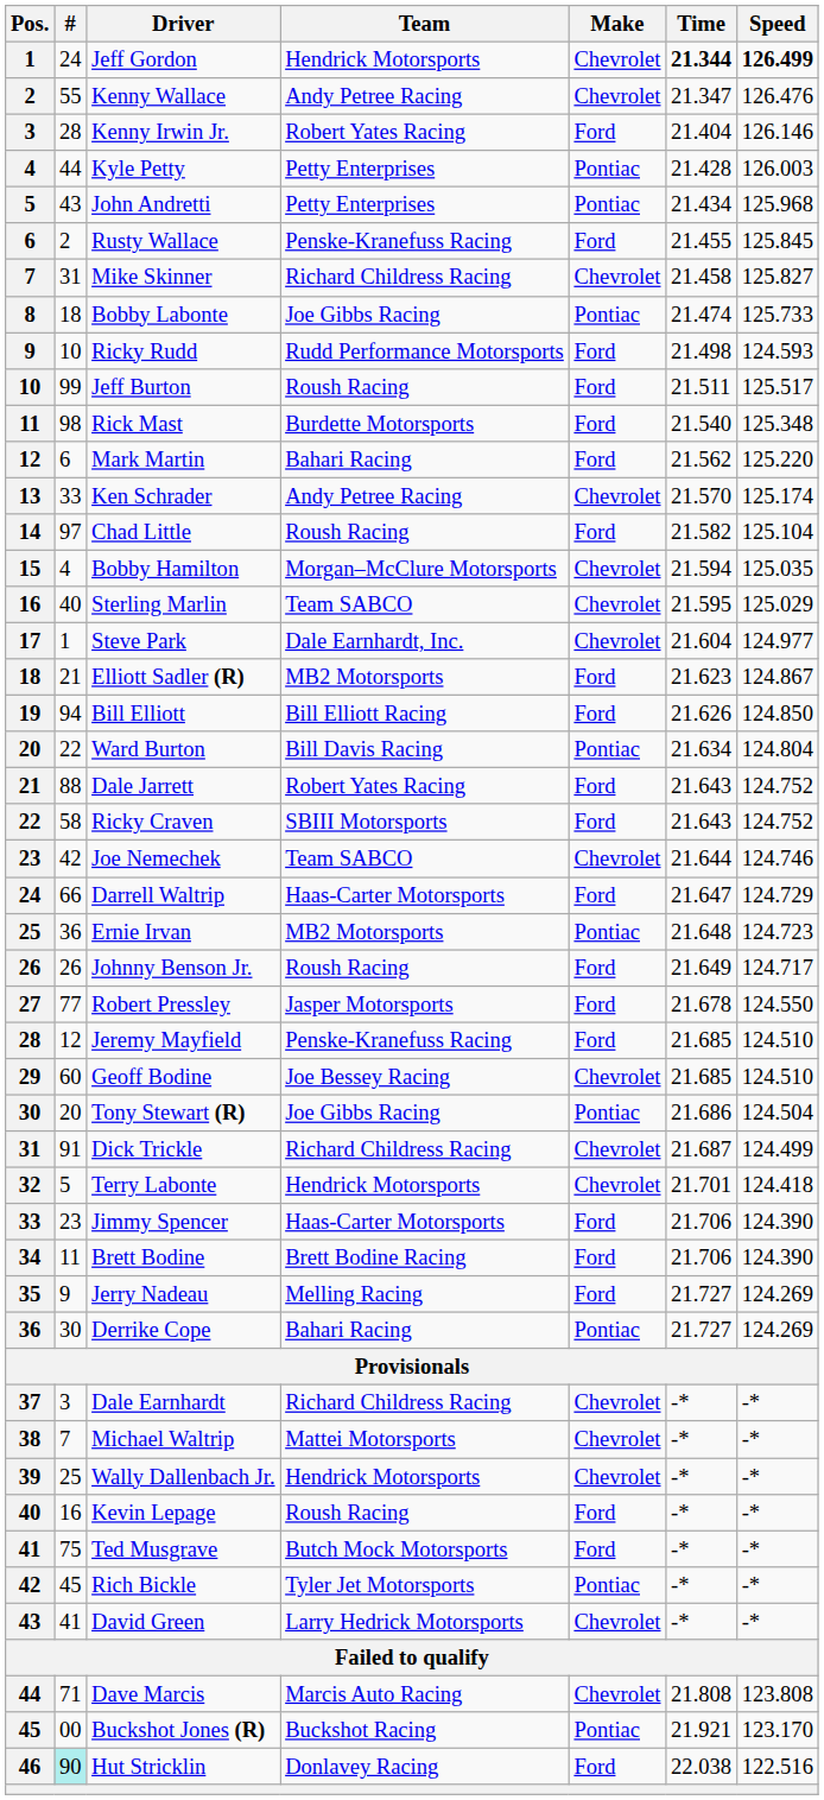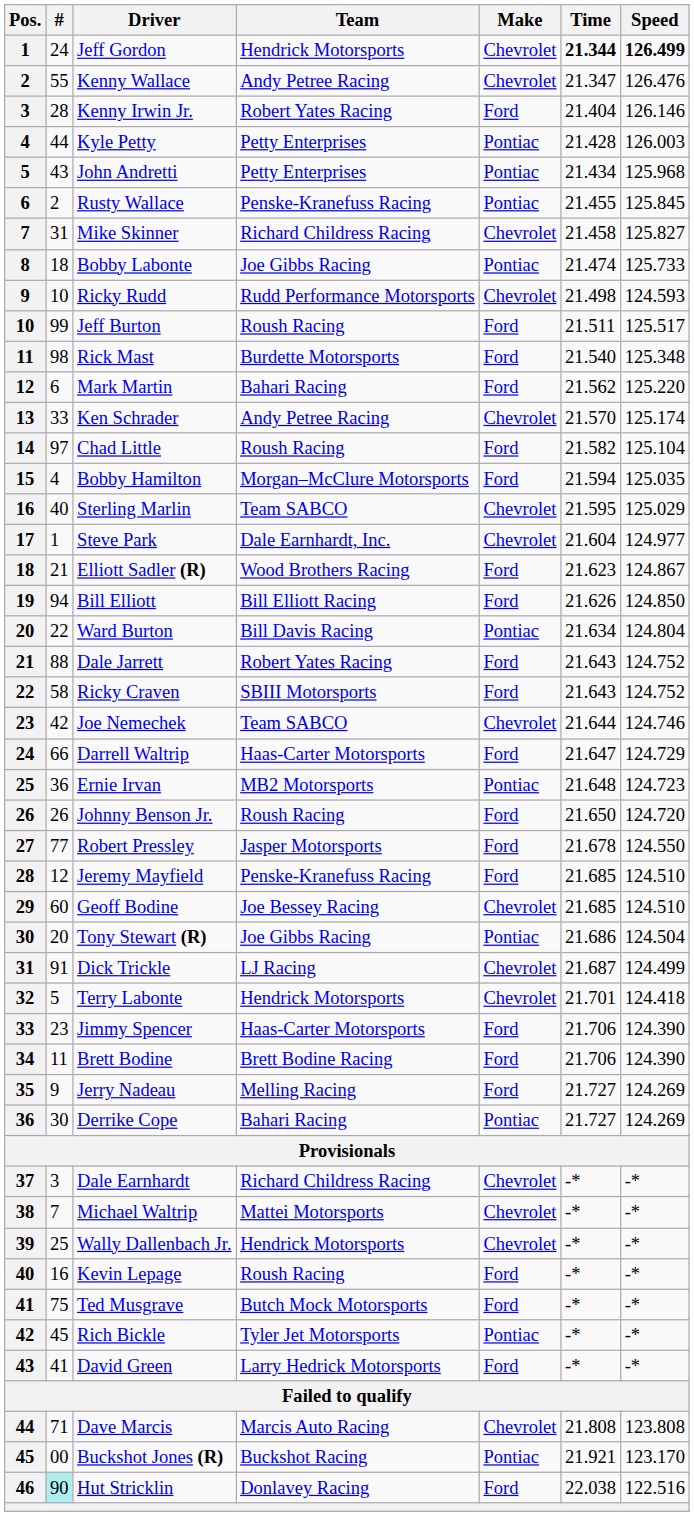 <table class="wikitable" style="font-size:95%">
 <tr>
 <th>Pos.</th>
 <th>#</th>
 <th>Driver</th>
 <th>Team</th>
 <th>Make</th>
 <th>Time</th>
 <th>Speed</th>
 </tr>
 <tr>
 <th>1</th>
 <td>24</td>
 <td><a href='#'>Jeff Gordon</a></td>
 <td><a href='#'>Hendrick Motorsports</a></td>
 <td><a href='#'>Chevrolet</a></td>
 <td><strong>21.344</strong></td>
 <td><strong>126.499</strong></td>
 </tr>
 <tr>
 <th>2</th>
 <td>55</td>
 <td><a href='#'>Kenny Wallace</a></td>
 <td><a href='#'>Andy Petree Racing</a></td>
 <td><a href='#'>Chevrolet</a></td>
 <td>21.347</td>
 <td>126.476</td>
 </tr>
 <tr>
 <th>3</th>
 <td>28</td>
 <td><a href='#'>Kenny Irwin Jr.</a></td>
 <td><a href='#'>Robert Yates Racing</a></td>
 <td><a href='#'>Ford</a></td>
 <td>21.404</td>
 <td>126.146</td>
 </tr>
 <tr>
 <th>4</th>
 <td>44</td>
 <td><a href='#'>Kyle Petty</a></td>
 <td><a href='#'>Petty Enterprises</a></td>
 <td><a href='#'>Pontiac</a></td>
 <td>21.428</td>
 <td>126.003</td>
 </tr>
 <tr>
 <th>5</th>
 <td>43</td>
 <td><a href='#'>John Andretti</a></td>
 <td><a href='#'>Petty Enterprises</a></td>
 <td><a href='#'>Pontiac</a></td>
 <td>21.434</td>
 <td>125.968</td>
 </tr>
 <tr>
 <th>6</th>
 <td>2</td>
 <td><a href='#'>Rusty Wallace</a></td>
 <td><a href='#'>Penske-Kranefuss Racing</a></td>
-<td><a href='#'>Ford</a></td>
+<td><a href='#'>Pontiac</a></td>
 <td>21.455</td>
 <td>125.845</td>
 </tr>
 <tr>
 <th>7</th>
 <td>31</td>
 <td><a href='#'>Mike Skinner</a></td>
 <td><a href='#'>Richard Childress Racing</a></td>
 <td><a href='#'>Chevrolet</a></td>
 <td>21.458</td>
 <td>125.827</td>
 </tr>
 <tr>
 <th>8</th>
 <td>18</td>
 <td><a href='#'>Bobby Labonte</a></td>
 <td><a href='#'>Joe Gibbs Racing</a></td>
 <td><a href='#'>Pontiac</a></td>
 <td>21.474</td>
 <td>125.733</td>
 </tr>
 <tr>
 <th>9</th>
 <td>10</td>
 <td><a href='#'>Ricky Rudd</a></td>
 <td><a href='#'>Rudd Performance Motorsports</a></td>
-<td><a href='#'>Ford</a></td>
+<td><a href='#'>Chevrolet</a></td>
 <td>21.498</td>
 <td>124.593</td>
 </tr>
 <tr>
 <th>10</th>
 <td>99</td>
 <td><a href='#'>Jeff Burton</a></td>
 <td><a href='#'>Roush Racing</a></td>
 <td><a href='#'>Ford</a></td>
 <td>21.511</td>
 <td>125.517</td>
 </tr>
 <tr>
 <th>11</th>
 <td>98</td>
 <td><a href='#'>Rick Mast</a></td>
 <td><a href='#'>Burdette Motorsports</a></td>
 <td><a href='#'>Ford</a></td>
 <td>21.540</td>
 <td>125.348</td>
 </tr>
 <tr>
 <th>12</th>
 <td>6</td>
 <td><a href='#'>Mark Martin</a></td>
 <td><a href='#'>Bahari Racing</a></td>
 <td><a href='#'>Ford</a></td>
 <td>21.562</td>
 <td>125.220</td>
 </tr>
 <tr>
 <th>13</th>
 <td>33</td>
 <td><a href='#'>Ken Schrader</a></td>
 <td><a href='#'>Andy Petree Racing</a></td>
 <td><a href='#'>Chevrolet</a></td>
 <td>21.570</td>
 <td>125.174</td>
 </tr>
 <tr>
 <th>14</th>
 <td>97</td>
 <td><a href='#'>Chad Little</a></td>
 <td><a href='#'>Roush Racing</a></td>
 <td><a href='#'>Ford</a></td>
 <td>21.582</td>
 <td>125.104</td>
 </tr>
 <tr>
 <th>15</th>
 <td>4</td>
 <td><a href='#'>Bobby Hamilton</a></td>
 <td><a href='#'>Morgan–McClure Motorsports</a></td>
-<td><a href='#'>Chevrolet</a></td>
+<td><a href='#'>Ford</a></td>
 <td>21.594</td>
 <td>125.035</td>
 </tr>
 <tr>
 <th>16</th>
 <td>40</td>
 <td><a href='#'>Sterling Marlin</a></td>
 <td><a href='#'>Team SABCO</a></td>
 <td><a href='#'>Chevrolet</a></td>
 <td>21.595</td>
 <td>125.029</td>
 </tr>
 <tr>
 <th>17</th>
 <td>1</td>
 <td><a href='#'>Steve Park</a></td>
 <td><a href='#'>Dale Earnhardt, Inc.</a></td>
 <td><a href='#'>Chevrolet</a></td>
 <td>21.604</td>
 <td>124.977</td>
 </tr>
 <tr>
 <th>18</th>
 <td>21</td>
 <td><a href='#'>Elliott Sadler</a> <strong>(R)</strong></td>
-<td><a href='#'>MB2 Motorsports</a></td>
+<td><a href='#'>Wood Brothers Racing</a></td>
 <td><a href='#'>Ford</a></td>
 <td>21.623</td>
 <td>124.867</td>
 </tr>
 <tr>
 <th>19</th>
 <td>94</td>
 <td><a href='#'>Bill Elliott</a></td>
 <td><a href='#'>Bill Elliott Racing</a></td>
 <td><a href='#'>Ford</a></td>
 <td>21.626</td>
 <td>124.850</td>
 </tr>
 <tr>
 <th>20</th>
 <td>22</td>
 <td><a href='#'>Ward Burton</a></td>
 <td><a href='#'>Bill Davis Racing</a></td>
 <td><a href='#'>Pontiac</a></td>
 <td>21.634</td>
 <td>124.804</td>
 </tr>
 <tr>
 <th>21</th>
 <td>88</td>
 <td><a href='#'>Dale Jarrett</a></td>
 <td><a href='#'>Robert Yates Racing</a></td>
 <td><a href='#'>Ford</a></td>
 <td>21.643</td>
 <td>124.752</td>
 </tr>
 <tr>
 <th>22</th>
 <td>58</td>
 <td><a href='#'>Ricky Craven</a></td>
 <td><a href='#'>SBIII Motorsports</a></td>
 <td><a href='#'>Ford</a></td>
 <td>21.643</td>
 <td>124.752</td>
 </tr>
 <tr>
 <th>23</th>
 <td>42</td>
 <td><a href='#'>Joe Nemechek</a></td>
 <td><a href='#'>Team SABCO</a></td>
 <td><a href='#'>Chevrolet</a></td>
 <td>21.644</td>
 <td>124.746</td>
 </tr>
 <tr>
 <th>24</th>
 <td>66</td>
 <td><a href='#'>Darrell Waltrip</a></td>
 <td><a href='#'>Haas-Carter Motorsports</a></td>
 <td><a href='#'>Ford</a></td>
 <td>21.647</td>
 <td>124.729</td>
 </tr>
 <tr>
 <th>25</th>
 <td>36</td>
 <td><a href='#'>Ernie Irvan</a></td>
 <td><a href='#'>MB2 Motorsports</a></td>
 <td><a href='#'>Pontiac</a></td>
 <td>21.648</td>
 <td>124.723</td>
 </tr>
 <tr>
 <th>26</th>
 <td>26</td>
 <td><a href='#'>Johnny Benson Jr.</a></td>
 <td><a href='#'>Roush Racing</a></td>
 <td><a href='#'>Ford</a></td>
-<td>21.649</td>
-<td>124.717</td>
+<td>21.650</td>
+<td>124.720</td>
 </tr>
 <tr>
 <th>27</th>
 <td>77</td>
 <td><a href='#'>Robert Pressley</a></td>
 <td><a href='#'>Jasper Motorsports</a></td>
 <td><a href='#'>Ford</a></td>
 <td>21.678</td>
 <td>124.550</td>
 </tr>
 <tr>
 <th>28</th>
 <td>12</td>
 <td><a href='#'>Jeremy Mayfield</a></td>
 <td><a href='#'>Penske-Kranefuss Racing</a></td>
 <td><a href='#'>Ford</a></td>
 <td>21.685</td>
 <td>124.510</td>
 </tr>
 <tr>
 <th>29</th>
 <td>60</td>
 <td><a href='#'>Geoff Bodine</a></td>
 <td><a href='#'>Joe Bessey Racing</a></td>
 <td><a href='#'>Chevrolet</a></td>
 <td>21.685</td>
 <td>124.510</td>
 </tr>
 <tr>
 <th>30</th>
 <td>20</td>
 <td><a href='#'>Tony Stewart</a> <strong>(R)</strong></td>
 <td><a href='#'>Joe Gibbs Racing</a></td>
 <td><a href='#'>Pontiac</a></td>
 <td>21.686</td>
 <td>124.504</td>
 </tr>
 <tr>
 <th>31</th>
 <td>91</td>
 <td><a href='#'>Dick Trickle</a></td>
-<td><a href='#'>Richard Childress Racing</a></td>
+<td><a href='#'>LJ Racing</a></td>
 <td><a href='#'>Chevrolet</a></td>
 <td>21.687</td>
 <td>124.499</td>
 </tr>
 <tr>
 <th>32</th>
 <td>5</td>
 <td><a href='#'>Terry Labonte</a></td>
 <td><a href='#'>Hendrick Motorsports</a></td>
 <td><a href='#'>Chevrolet</a></td>
 <td>21.701</td>
 <td>124.418</td>
 </tr>
 <tr>
 <th>33</th>
 <td>23</td>
 <td><a href='#'>Jimmy Spencer</a></td>
 <td><a href='#'>Haas-Carter Motorsports</a></td>
 <td><a href='#'>Ford</a></td>
 <td>21.706</td>
 <td>124.390</td>
 </tr>
 <tr>
 <th>34</th>
 <td>11</td>
 <td><a href='#'>Brett Bodine</a></td>
 <td><a href='#'>Brett Bodine Racing</a></td>
 <td><a href='#'>Ford</a></td>
 <td>21.706</td>
 <td>124.390</td>
 </tr>
 <tr>
 <th>35</th>
 <td>9</td>
 <td><a href='#'>Jerry Nadeau</a></td>
 <td><a href='#'>Melling Racing</a></td>
 <td><a href='#'>Ford</a></td>
 <td>21.727</td>
 <td>124.269</td>
 </tr>
 <tr>
 <th>36</th>
 <td>30</td>
 <td><a href='#'>Derrike Cope</a></td>
 <td><a href='#'>Bahari Racing</a></td>
 <td><a href='#'>Pontiac</a></td>
 <td>21.727</td>
 <td>124.269</td>
 </tr>
 <tr>
 <th colspan="7">Provisionals</th>
 </tr>
 <tr>
 <th>37</th>
 <td>3</td>
 <td><a href='#'>Dale Earnhardt</a></td>
 <td><a href='#'>Richard Childress Racing</a></td>
 <td><a href='#'>Chevrolet</a></td>
 <td>-*</td>
 <td>-*</td>
 </tr>
 <tr>
 <th>38</th>
 <td>7</td>
 <td><a href='#'>Michael Waltrip</a></td>
 <td><a href='#'>Mattei Motorsports</a></td>
 <td><a href='#'>Chevrolet</a></td>
 <td>-*</td>
 <td>-*</td>
 </tr>
 <tr>
 <th>39</th>
 <td>25</td>
 <td><a href='#'>Wally Dallenbach Jr.</a></td>
 <td><a href='#'>Hendrick Motorsports</a></td>
 <td><a href='#'>Chevrolet</a></td>
 <td>-*</td>
 <td>-*</td>
 </tr>
 <tr>
 <th>40</th>
 <td>16</td>
 <td><a href='#'>Kevin Lepage</a></td>
 <td><a href='#'>Roush Racing</a></td>
 <td><a href='#'>Ford</a></td>
 <td>-*</td>
 <td>-*</td>
 </tr>
 <tr>
 <th>41</th>
 <td>75</td>
 <td><a href='#'>Ted Musgrave</a></td>
 <td><a href='#'>Butch Mock Motorsports</a></td>
 <td><a href='#'>Ford</a></td>
 <td>-*</td>
 <td>-*</td>
 </tr>
 <tr>
 <th>42</th>
 <td>45</td>
 <td><a href='#'>Rich Bickle</a></td>
 <td><a href='#'>Tyler Jet Motorsports</a></td>
 <td><a href='#'>Pontiac</a></td>
 <td>-*</td>
 <td>-*</td>
 </tr>
 <tr>
 <th>43</th>
 <td>41</td>
 <td><a href='#'>David Green</a></td>
 <td><a href='#'>Larry Hedrick Motorsports</a></td>
-<td><a href='#'>Chevrolet</a></td>
+<td><a href='#'>Ford</a></td>
 <td>-*</td>
 <td>-*</td>
 </tr>
 <tr>
 <th colspan="7">Failed to qualify</th>
 </tr>
 <tr>
 <th>44</th>
 <td>71</td>
 <td><a href='#'>Dave Marcis</a></td>
 <td><a href='#'>Marcis Auto Racing</a></td>
 <td><a href='#'>Chevrolet</a></td>
 <td>21.808</td>
 <td>123.808</td>
 </tr>
 <tr>
 <th>45</th>
 <td>00</td>
 <td><a href='#'>Buckshot Jones</a> <strong>(R)</strong></td>
 <td><a href='#'>Buckshot Racing</a></td>
 <td><a href='#'>Pontiac</a></td>
 <td>21.921</td>
 <td>123.170</td>
 </tr>
 <tr>
 <th>46</th>
 <td style="background: paleturquoise;">90</td>
 <td><a href='#'>Hut Stricklin</a></td>
 <td><a href='#'>Donlavey Racing</a></td>
 <td><a href='#'>Ford</a></td>
 <td>22.038</td>
 <td>122.516</td>
 </tr>
 <tr>
 <th colspan="7"></th>
 </tr>
 </table>
